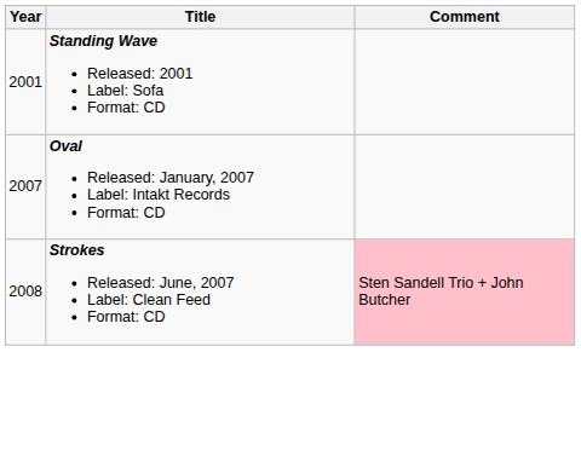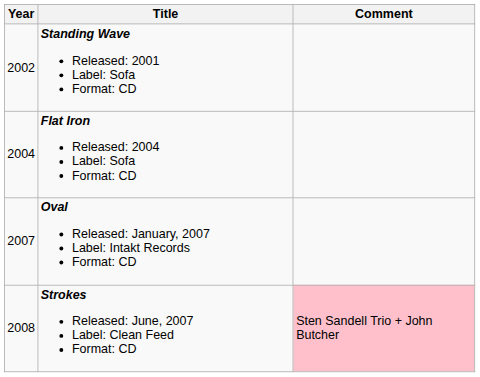 <table class="wikitable">
 <tr>
 <th>Year</th>
 <th style="width:225px;">Title</th>
 <th style="width:225px;">Comment</th>
 </tr>
 <tr>
-<td>2001</td>
+<td>2002</td>
 <td style="width:20em"><strong><em>Standing Wave</em></strong><br><ul><li>Released: 2001</li><li>Label: Sofa </li><li>Format: CD</li></ul></td>
+<td></td>
+</tr>
+<tr>
+<td>2004</td>
+<td style="width:20em"><strong><em>Flat Iron</em></strong><br><ul><li>Released: 2004</li><li>Label: Sofa </li><li>Format: CD</li></ul></td>
 <td></td>
 </tr>
 <tr>
 <td>2007</td>
 <td style="width:20em"><strong><em>Oval</em></strong><br><ul><li>Released: January, 2007</li><li>Label: Intakt Records </li><li>Format: CD</li></ul></td>
 <td></td>
 </tr>
 <tr>
 <td>2008</td>
 <td style="width:20em"><strong><em>Strokes</em></strong><br><ul><li>Released: June, 2007</li><li>Label: Clean Feed </li><li>Format: CD</li></ul></td>
 <td style="background: pink;">Sten Sandell Trio + John Butcher</td>
 </tr>
 </table>
